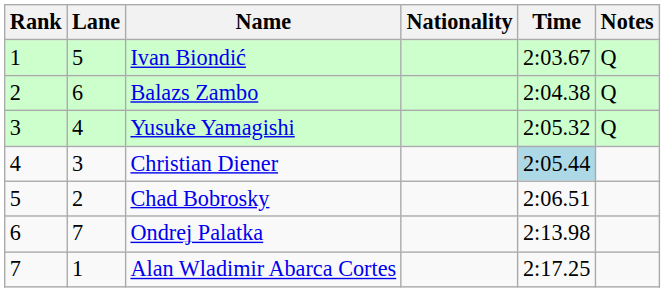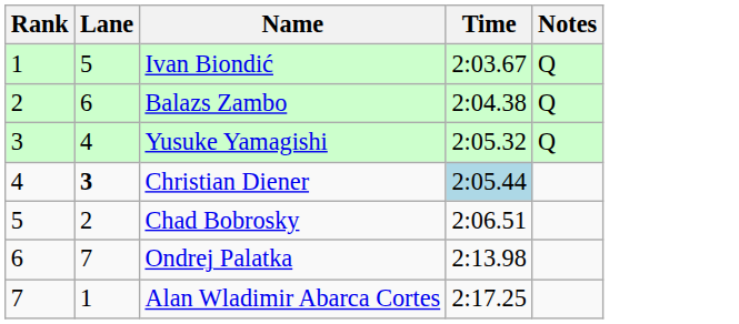 <table class="wikitable">
 <tr>
 <th>Rank</th>
 <th>Lane</th>
 <th>Name</th>
-<th>Nationality</th>
 <th>Time</th>
 <th>Notes</th>
 </tr>
 <tr bgcolor=ccffcc>
 <td>1</td>
 <td>5</td>
 <td><a href='#'>Ivan Biondić</a></td>
-<td></td>
 <td>2:03.67</td>
 <td>Q</td>
 </tr>
 <tr bgcolor=ccffcc>
 <td>2</td>
 <td>6</td>
 <td><a href='#'>Balazs Zambo</a></td>
-<td></td>
 <td>2:04.38</td>
 <td>Q</td>
 </tr>
 <tr bgcolor=ccffcc>
 <td>3</td>
 <td>4</td>
 <td><a href='#'>Yusuke Yamagishi</a></td>
-<td></td>
 <td>2:05.32</td>
 <td>Q</td>
 </tr>
 <tr>
 <td>4</td>
-<td>3</td>
+<td><strong>3</strong></td>
 <td><a href='#'>Christian Diener</a></td>
-<td></td>
 <td style="background: lightblue;">2:05.44</td>
 <td></td>
 </tr>
 <tr>
 <td>5</td>
 <td>2</td>
 <td><a href='#'>Chad Bobrosky</a></td>
-<td></td>
 <td>2:06.51</td>
 <td></td>
 </tr>
 <tr>
 <td>6</td>
 <td>7</td>
 <td><a href='#'>Ondrej Palatka</a></td>
-<td></td>
 <td>2:13.98</td>
 <td></td>
 </tr>
 <tr>
 <td>7</td>
 <td>1</td>
 <td><a href='#'>Alan Wladimir Abarca Cortes</a></td>
-<td></td>
 <td>2:17.25</td>
 <td></td>
 </tr>
 </table>
